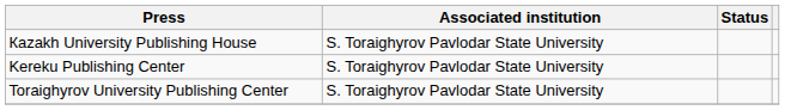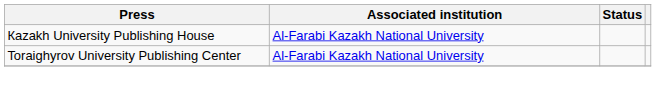 <table class="wikitable sortable">
 <tr>
 <th style="width:20em">Press</th>
 <th style="width:25em">Associated institution</th>
 <th>Status</th>
 <th></th>
 </tr>
 <tr>
 <td>Кazakh University Publishing House</td>
-<td>S. Toraighyrov Pavlodar State University</td>
-<td></td>
-<td></td>
-</tr>
-<tr>
-<td>Kereku Publishing Center</td>
-<td>S. Toraighyrov Pavlodar State University</td>
+<td><a href='#'>Al-Farabi Kazakh National University</a></td>
 <td></td>
 <td></td>
 </tr>
 <tr>
 <td>Toraighyrov University Publishing Center</td>
-<td>S. Toraighyrov Pavlodar State University</td>
+<td><a href='#'>Al-Farabi Kazakh National University</a></td>
 <td></td>
 <td></td>
 </tr>
 <tr>
 </tr>
 </table>
